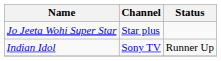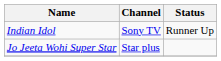 <table class="wikitable sortable">
 <tr>
 <th>Name</th>
 <th>Channel</th>
 <th>Status</th>
 </tr>
 <tr>
+<td><a href='#'><em>Indian Idol</em></a></td>
+<td><a href='#'>Sony TV</a></td>
+<td>Runner Up</td>
+</tr>
+<tr>
 <td><a href='#'><u><em>Jo Jeeta Wohi Super Star</em></u></a></td>
 <td><a href='#'>Star plus</a></td>
 <td></td>
 </tr>
 <tr>
-<td><a href='#'><em>Indian Idol</em></a></td>
-<td><a href='#'>Sony TV</a></td>
-<td>Runner Up</td>
-</tr>
-<tr>
 </tr>
 </table>
